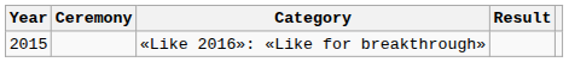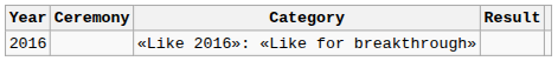 <table class="wikitable">
 <tr>
 <th>Year</th>
 <th>Ceremony</th>
 <th>Category</th>
 <th>Result</th>
 <th></th>
 </tr>
 <tr>
-<td>2015</td>
+<td>2016</td>
 <td></td>
 <td>«Like 2016»: «Like for breakthrough»</td>
 <td></td>
 <td></td>
 </tr>
 </table>
